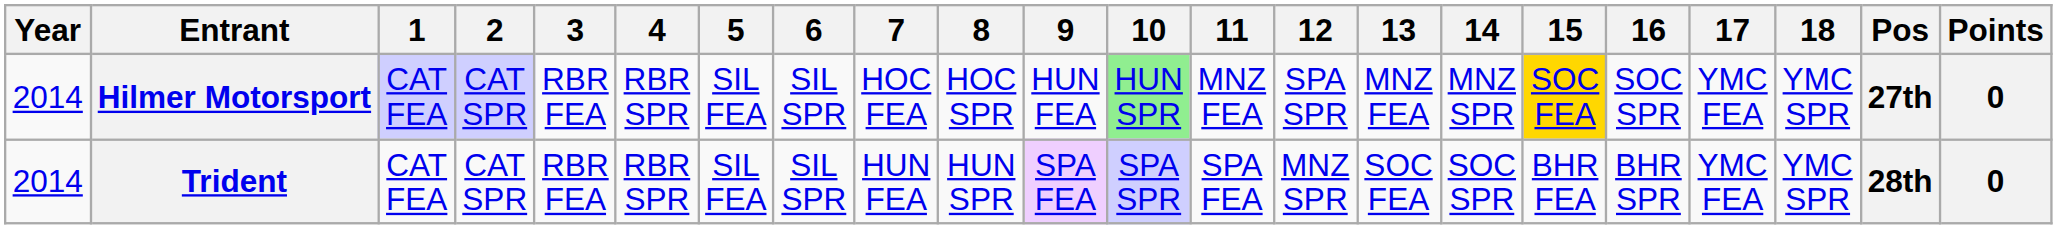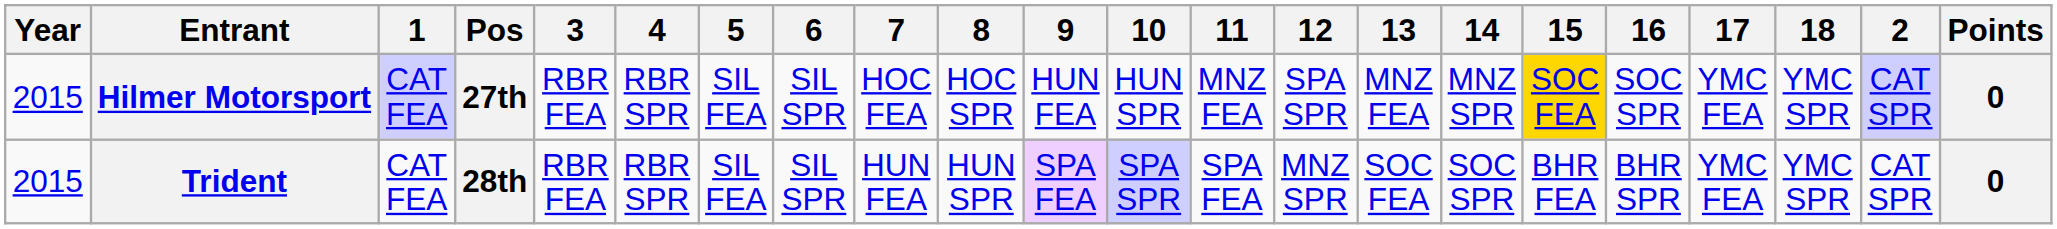 <table class="wikitable" style="text-align:center; font-size:85%">
 <tr>
 <th>Year</th>
 <th>Entrant</th>
 <th>1</th>
-<th>2</th>
+<th>Pos</th>
 <th>3</th>
 <th>4</th>
 <th>5</th>
 <th>6</th>
 <th>7</th>
 <th>8</th>
 <th>9</th>
 <th>10</th>
 <th>11</th>
 <th>12</th>
 <th>13</th>
 <th>14</th>
 <th>15</th>
 <th>16</th>
 <th>17</th>
 <th>18</th>
-<th>Pos</th>
+<th>2</th>
 <th>Points</th>
 </tr>
 <tr>
-<td><a href='#'>2014</a></td>
+<td><a href='#'>2015</a></td>
 <th nowrap><a href='#'>Hilmer Motorsport</a></th>
 <td style="background:#CFCFFF;"><a href='#'>CAT<br>FEA</a><br></td>
-<td style="background:#CFCFFF;"><a href='#'>CAT<br>SPR</a><br></td>
+<th>27th</th>
 <td><a href='#'>RBR<br>FEA</a></td>
 <td><a href='#'>RBR<br>SPR</a></td>
 <td><a href='#'>SIL<br>FEA</a></td>
 <td><a href='#'>SIL<br>SPR</a></td>
 <td><a href='#'>HOC<br>FEA</a></td>
 <td><a href='#'>HOC<br>SPR</a></td>
 <td><a href='#'>HUN<br>FEA</a></td>
-<td style="background: lightgreen;"><a href='#'>HUN<br>SPR</a></td>
+<td><a href='#'>HUN<br>SPR</a></td>
 <td><a href='#'>MNZ<br>FEA</a></td>
 <td><a href='#'>SPA<br>SPR</a></td>
 <td><a href='#'>MNZ<br>FEA</a></td>
 <td><a href='#'>MNZ<br>SPR</a></td>
 <td style="background: gold;"><a href='#'>SOC<br>FEA</a></td>
 <td><a href='#'>SOC<br>SPR</a></td>
 <td><a href='#'>YMC<br>FEA</a></td>
 <td><a href='#'>YMC<br>SPR</a></td>
-<th>27th</th>
+<td style="background:#CFCFFF;"><a href='#'>CAT<br>SPR</a><br></td>
 <th>0</th>
 </tr>
 <tr>
-<td><a href='#'>2014</a></td>
+<td><a href='#'>2015</a></td>
 <th nowrap><a href='#'>Trident</a></th>
 <td><a href='#'>CAT<br>FEA</a></td>
-<td><a href='#'>CAT<br>SPR</a></td>
+<th>28th</th>
 <td><a href='#'>RBR<br>FEA</a></td>
 <td><a href='#'>RBR<br>SPR</a></td>
 <td><a href='#'>SIL<br>FEA</a></td>
 <td><a href='#'>SIL<br>SPR</a></td>
 <td><a href='#'>HUN<br>FEA</a></td>
 <td><a href='#'>HUN<br>SPR</a></td>
 <td style="background:#EFCFFF;"><a href='#'>SPA<br>FEA</a><br></td>
 <td style="background:#CFCFFF;"><a href='#'>SPA<br>SPR</a><br></td>
 <td><a href='#'>SPA<br>FEA</a></td>
 <td><a href='#'>MNZ<br>SPR</a></td>
 <td><a href='#'>SOC<br>FEA</a></td>
 <td><a href='#'>SOC<br>SPR</a></td>
 <td><a href='#'>BHR<br>FEA</a></td>
 <td><a href='#'>BHR<br>SPR</a></td>
 <td><a href='#'>YMC<br>FEA</a></td>
 <td><a href='#'>YMC<br>SPR</a></td>
-<th>28th</th>
+<td><a href='#'>CAT<br>SPR</a></td>
 <th>0</th>
 </tr>
 </table>
